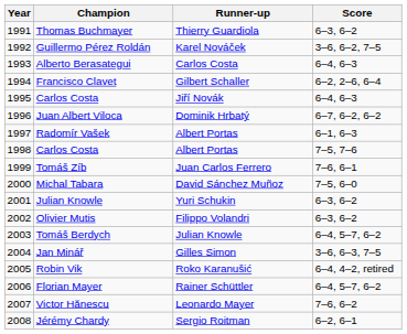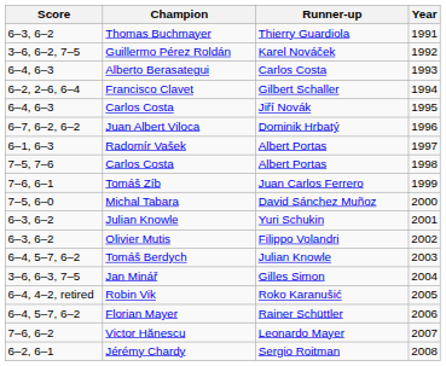 <table class="wikitable">
 <tr>
-<th>Year</th>
+<th width="125">Score</th>
 <th width="200">Champion</th>
 <th width="200">Runner-up</th>
-<th width="125">Score</th>
+<th>Year</th>
 </tr>
 <tr>
-<td>1991</td>
+<td>6–3, 6–2</td>
 <td> <a href='#'>Thomas Buchmayer</a></td>
 <td> <a href='#'>Thierry Guardiola</a></td>
-<td>6–3, 6–2</td>
+<td>1991</td>
 </tr>
 <tr>
-<td>1992</td>
+<td>3–6, 6–2, 7–5</td>
 <td> <a href='#'>Guillermo Pérez Roldán</a></td>
 <td> <a href='#'>Karel Nováček</a></td>
-<td>3–6, 6–2, 7–5</td>
+<td>1992</td>
 </tr>
 <tr>
-<td>1993</td>
+<td>6–4, 6–3</td>
 <td> <a href='#'>Alberto Berasategui</a></td>
 <td> <a href='#'>Carlos Costa</a></td>
-<td>6–4, 6–3</td>
+<td>1993</td>
 </tr>
 <tr>
-<td>1994</td>
+<td>6–2, 2–6, 6–4</td>
 <td> <a href='#'>Francisco Clavet</a></td>
 <td> <a href='#'>Gilbert Schaller</a></td>
-<td>6–2, 2–6, 6–4</td>
+<td>1994</td>
 </tr>
 <tr>
-<td>1995</td>
+<td>6–4, 6–3</td>
 <td> <a href='#'>Carlos Costa</a></td>
 <td> <a href='#'>Jiří Novák</a></td>
-<td>6–4, 6–3</td>
+<td>1995</td>
 </tr>
 <tr>
-<td>1996</td>
+<td>6–7, 6–2, 6–2</td>
 <td> <a href='#'>Juan Albert Viloca</a></td>
 <td> <a href='#'>Dominik Hrbatý</a></td>
-<td>6–7, 6–2, 6–2</td>
+<td>1996</td>
 </tr>
 <tr>
-<td>1997</td>
+<td>6–1, 6–3</td>
 <td> <a href='#'>Radomír Vašek</a></td>
 <td> <a href='#'>Albert Portas</a></td>
-<td>6–1, 6–3</td>
+<td>1997</td>
 </tr>
 <tr>
-<td>1998</td>
+<td>7–5, 7–6</td>
 <td> <a href='#'>Carlos Costa</a></td>
 <td> <a href='#'>Albert Portas</a></td>
-<td>7–5, 7–6</td>
+<td>1998</td>
 </tr>
 <tr>
-<td>1999</td>
+<td>7–6, 6–1</td>
 <td> <a href='#'>Tomáš Zíb</a></td>
 <td> <a href='#'>Juan Carlos Ferrero</a></td>
-<td>7–6, 6–1</td>
+<td>1999</td>
 </tr>
 <tr>
-<td>2000</td>
+<td>7–5, 6–0</td>
 <td> <a href='#'>Michal Tabara</a></td>
 <td> <a href='#'>David Sánchez Muñoz</a></td>
-<td>7–5, 6–0</td>
+<td>2000</td>
 </tr>
 <tr>
-<td>2001</td>
+<td>6–3, 6–2</td>
 <td> <a href='#'>Julian Knowle</a></td>
 <td> <a href='#'>Yuri Schukin</a></td>
-<td>6–3, 6–2</td>
+<td>2001</td>
 </tr>
 <tr>
-<td>2002</td>
+<td>6–3, 6–2</td>
 <td> <a href='#'>Olivier Mutis</a></td>
 <td> <a href='#'>Filippo Volandri</a></td>
-<td>6–3, 6–2</td>
+<td>2002</td>
 </tr>
 <tr>
-<td>2003</td>
+<td>6–4, 5–7, 6–2</td>
 <td> <a href='#'>Tomáš Berdych</a></td>
 <td> <a href='#'>Julian Knowle</a></td>
-<td>6–4, 5–7, 6–2</td>
+<td>2003</td>
 </tr>
 <tr>
-<td>2004</td>
+<td>3–6, 6–3, 7–5</td>
 <td> <a href='#'>Jan Minář</a></td>
 <td> <a href='#'>Gilles Simon</a></td>
-<td>3–6, 6–3, 7–5</td>
+<td>2004</td>
 </tr>
 <tr>
-<td>2005</td>
+<td>6–4, 4–2, retired</td>
 <td> <a href='#'>Robin Vik</a></td>
 <td> <a href='#'>Roko Karanušić</a></td>
-<td>6–4, 4–2, retired</td>
+<td>2005</td>
 </tr>
 <tr>
-<td>2006</td>
+<td>6–4, 5–7, 6–2</td>
 <td> <a href='#'>Florian Mayer</a></td>
 <td> <a href='#'>Rainer Schüttler</a></td>
-<td>6–4, 5–7, 6–2</td>
+<td>2006</td>
 </tr>
 <tr>
-<td>2007</td>
+<td>7–6, 6–2</td>
 <td> <a href='#'>Victor Hănescu</a></td>
 <td> <a href='#'>Leonardo Mayer</a></td>
-<td>7–6, 6–2</td>
+<td>2007</td>
 </tr>
 <tr>
-<td>2008</td>
+<td>6–2, 6–1</td>
 <td> <a href='#'>Jérémy Chardy</a></td>
 <td> <a href='#'>Sergio Roitman</a></td>
-<td>6–2, 6–1</td>
+<td>2008</td>
 </tr>
 </table>
